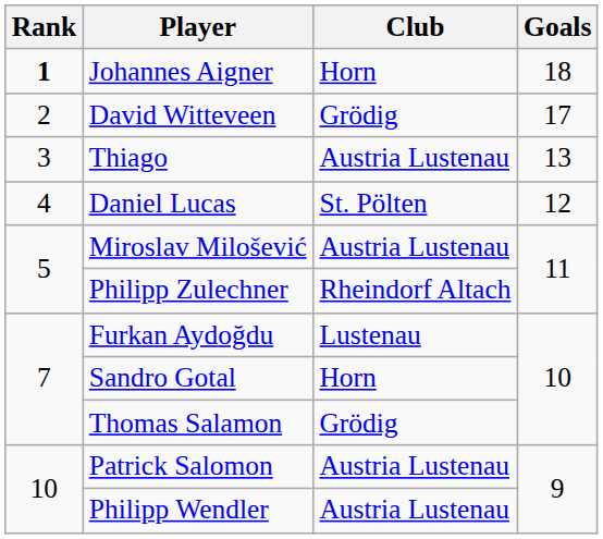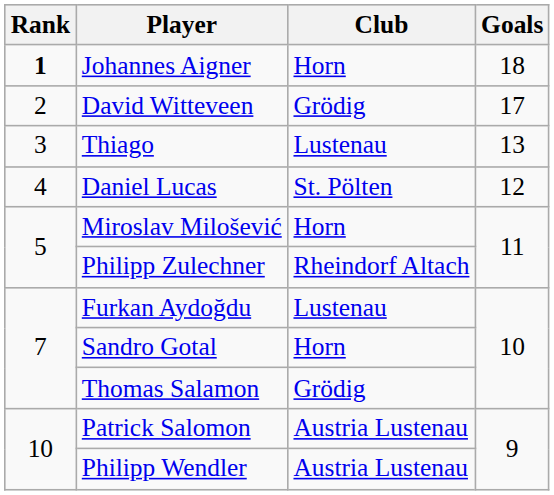 <table class="wikitable" style="text-align:center">
 <tr>
 <th>Rank</th>
 <th>Player</th>
 <th>Club</th>
 <th>Goals</th>
 </tr>
 <tr>
 <td><strong>1</strong></td>
 <td align="left"> <a href='#'>Johannes Aigner</a></td>
 <td align="left"><a href='#'>Horn</a></td>
 <td>18</td>
 </tr>
 <tr>
 <td>2</td>
 <td align="left"> <a href='#'>David Witteveen</a></td>
 <td align="left"><a href='#'>Grödig</a></td>
 <td>17</td>
 </tr>
 <tr>
 <td>3</td>
 <td align="left"> <a href='#'>Thiago</a></td>
-<td align="left"><a href='#'>Austria Lustenau</a></td>
+<td align="left"><a href='#'>Lustenau</a></td>
 <td>13</td>
 </tr>
 <tr>
 <td>4</td>
 <td align="left"> <a href='#'>Daniel Lucas</a></td>
 <td align="left"><a href='#'>St. Pölten</a></td>
 <td>12</td>
 </tr>
 <tr>
 <td rowspan="2">5</td>
 <td align="left"> <a href='#'>Miroslav Milošević</a></td>
-<td align="left"><a href='#'>Austria Lustenau</a></td>
+<td align="left"><a href='#'>Horn</a></td>
 <td rowspan="2">11</td>
 </tr>
 <tr>
 <td align="left"> <a href='#'>Philipp Zulechner</a></td>
 <td align="left"><a href='#'>Rheindorf Altach</a></td>
 </tr>
 <tr>
 <td rowspan="3">7</td>
 <td align="left"> <a href='#'>Furkan Aydoğdu</a></td>
 <td align="left"><a href='#'>Lustenau</a></td>
 <td rowspan="3">10</td>
 </tr>
 <tr>
 <td align="left"> <a href='#'>Sandro Gotal</a></td>
 <td align="left"><a href='#'>Horn</a></td>
 </tr>
 <tr>
 <td align="left"> <a href='#'>Thomas Salamon</a></td>
 <td align="left"><a href='#'>Grödig</a></td>
 </tr>
 <tr>
 <td rowspan="2">10</td>
 <td align="left"> <a href='#'>Patrick Salomon</a></td>
 <td align="left"><a href='#'>Austria Lustenau</a></td>
 <td rowspan="2">9</td>
 </tr>
 <tr>
 <td align="left"> <a href='#'>Philipp Wendler</a></td>
 <td align="left"><a href='#'>Austria Lustenau</a></td>
 </tr>
 </table>
